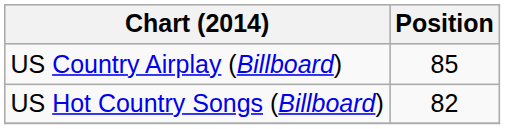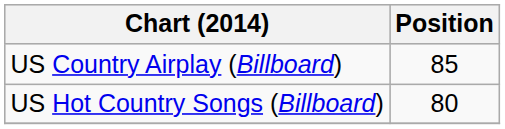 <table class="wikitable sortable">
 <tr>
 <th scope="col">Chart (2014)</th>
 <th scope="col">Position</th>
 </tr>
 <tr>
 <td>US <a href='#'>Country Airplay</a> (<em><a href='#'>Billboard</a></em>)</td>
 <td align="center">85</td>
 </tr>
 <tr>
 <td>US <a href='#'>Hot Country Songs</a> (<em><a href='#'>Billboard</a></em>)</td>
-<td align="center">82</td>
+<td align="center">80</td>
 </tr>
 <tr>
 </tr>
 </table>
